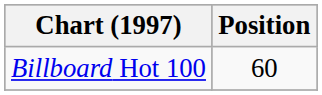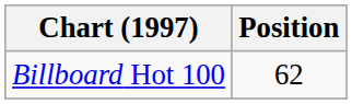 <table class="wikitable">
 <tr>
 <th>Chart (1997)</th>
 <th>Position</th>
 </tr>
 <tr>
 <td><a href='#'><em>Billboard</em> Hot 100</a></td>
-<td align="center">60</td>
+<td align="center">62</td>
 </tr>
 </table>
